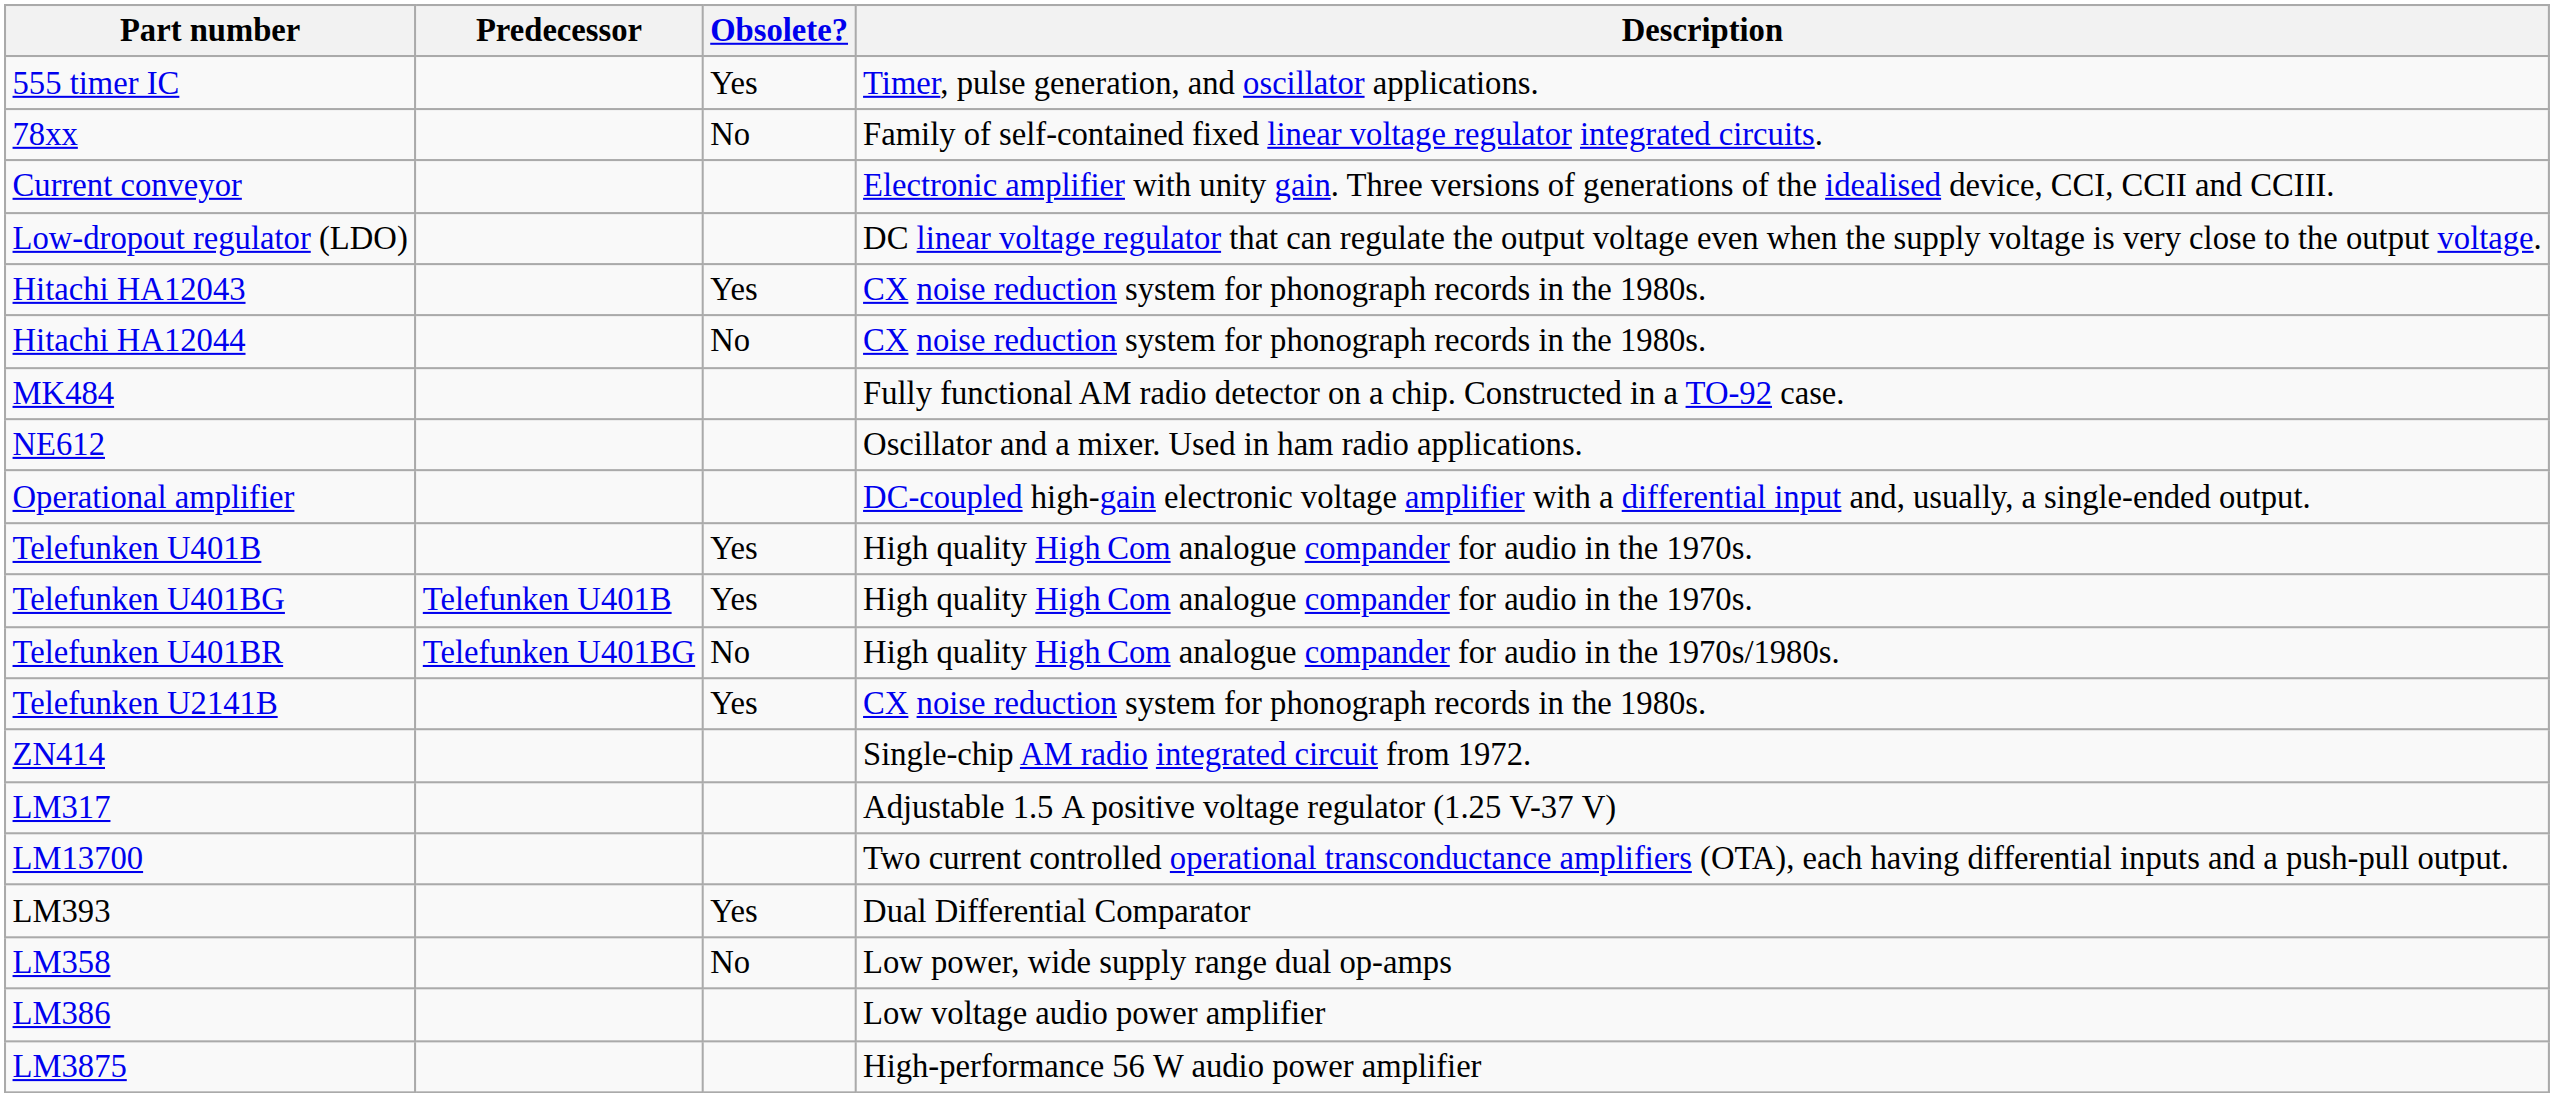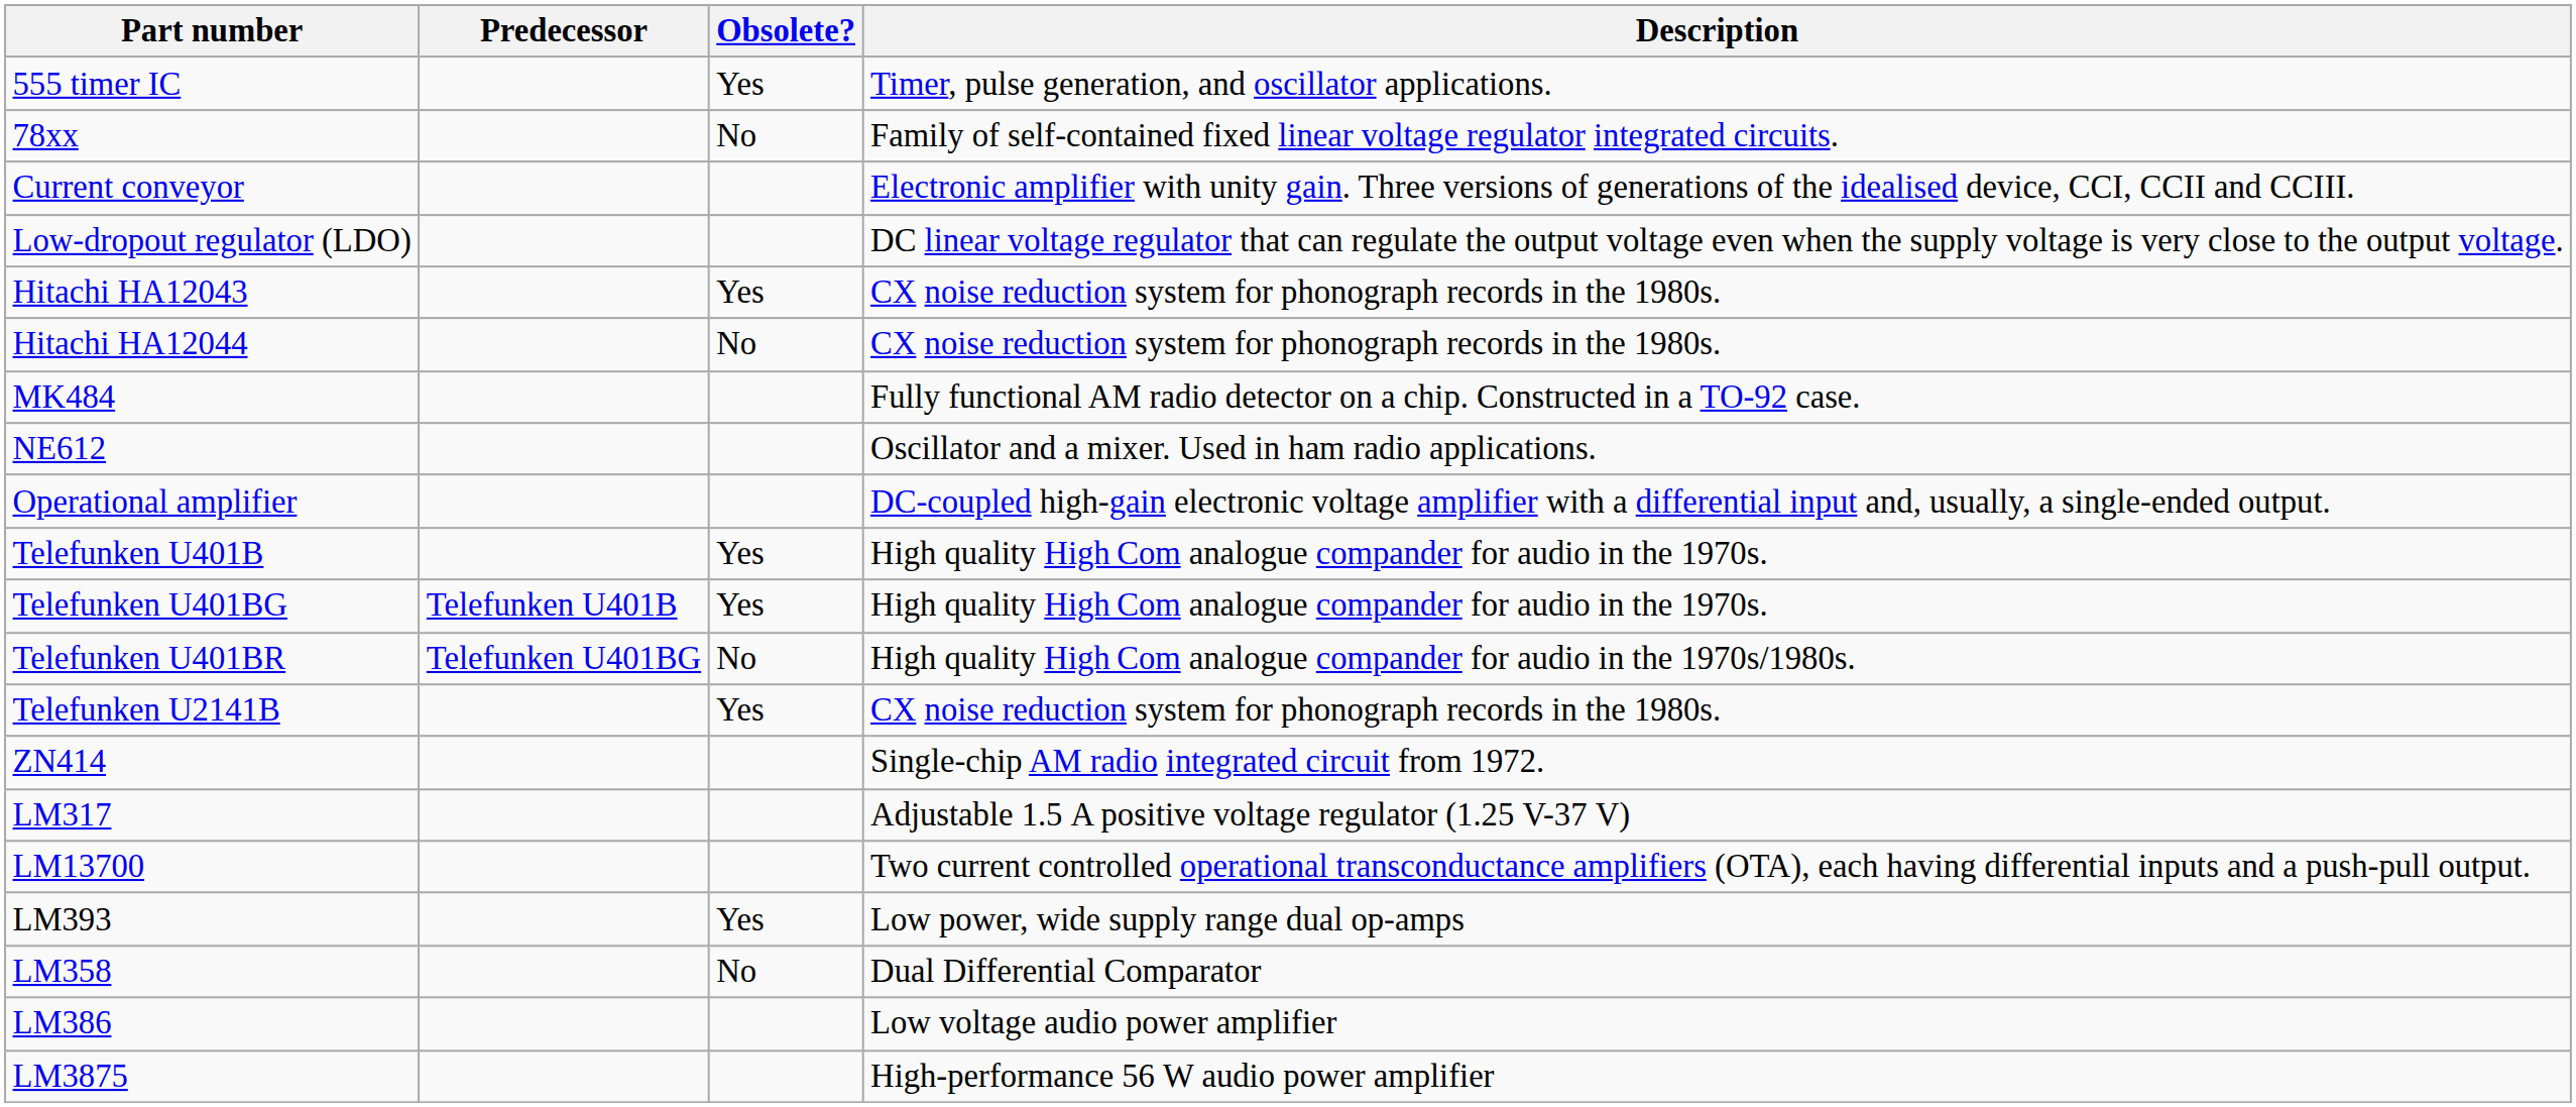 <table class="wikitable">
 <tr>
 <th>Part number</th>
 <th>Predecessor</th>
 <th><a href='#'>Obsolete?</a></th>
 <th>Description</th>
 </tr>
 <tr>
 <td> <a href='#'>555 timer IC</a></td>
 <td></td>
 <td> Yes</td>
 <td> <a href='#'>Timer</a>, pulse generation, and <a href='#'>oscillator</a> applications.</td>
 </tr>
 <tr>
 <td> <a href='#'>78xx</a></td>
 <td></td>
 <td>No</td>
 <td> Family of self-contained fixed <a href='#'>linear voltage regulator</a> <a href='#'>integrated circuits</a>.</td>
 </tr>
 <tr>
 <td> <a href='#'>Current conveyor</a></td>
 <td></td>
 <td></td>
 <td> <a href='#'>Electronic amplifier</a> with unity <a href='#'>gain</a>. Three versions of generations of the <a href='#'>idealised</a> device, CCI, CCII and CCIII.</td>
 </tr>
 <tr>
 <td> <a href='#'>Low-dropout regulator</a> (LDO)</td>
 <td></td>
 <td></td>
 <td> DC <a href='#'>linear voltage regulator</a> that can regulate the output voltage even when the supply voltage is very close to the output <a href='#'>voltage</a>.</td>
 </tr>
 <tr>
 <td> <a href='#'>Hitachi HA12043</a></td>
 <td></td>
 <td> Yes</td>
 <td> <a href='#'>CX</a> <a href='#'>noise reduction</a> system for phonograph records in the 1980s.</td>
 </tr>
 <tr>
 <td> <a href='#'>Hitachi HA12044</a></td>
 <td></td>
 <td>No</td>
 <td> <a href='#'>CX</a> <a href='#'>noise reduction</a> system for phonograph records in the 1980s.</td>
 </tr>
 <tr>
 <td> <a href='#'>MK484</a></td>
 <td></td>
 <td></td>
 <td> Fully functional AM radio detector on a chip.  Constructed in a <a href='#'>TO-92</a> case.</td>
 </tr>
 <tr>
 <td> <a href='#'>NE612</a></td>
 <td></td>
 <td></td>
 <td> Oscillator and a mixer. Used in ham radio applications.</td>
 </tr>
 <tr>
 <td> <a href='#'>Operational amplifier</a></td>
 <td></td>
 <td></td>
 <td> <a href='#'>DC-coupled</a> high-<a href='#'>gain</a> electronic voltage <a href='#'>amplifier</a> with a <a href='#'>differential input</a> and, usually, a single-ended output.</td>
 </tr>
 <tr>
 <td> <a href='#'>Telefunken U401B</a></td>
 <td></td>
 <td> Yes</td>
 <td> High quality <a href='#'>High&thinsp;Com</a> analogue <a href='#'>compander</a> for audio in the 1970s.</td>
 </tr>
 <tr>
 <td> <a href='#'>Telefunken U401BG</a></td>
 <td> <a href='#'>Telefunken U401B</a></td>
 <td> Yes</td>
 <td> High quality <a href='#'>High&thinsp;Com</a> analogue <a href='#'>compander</a> for audio in the 1970s.</td>
 </tr>
 <tr>
 <td> <a href='#'>Telefunken U401BR</a></td>
 <td> <a href='#'>Telefunken U401BG</a></td>
 <td>No</td>
 <td> High quality <a href='#'>High&thinsp;Com</a> analogue <a href='#'>compander</a> for audio in the 1970s/1980s.</td>
 </tr>
 <tr>
 <td> <a href='#'>Telefunken U2141B</a></td>
 <td></td>
 <td> Yes</td>
 <td> <a href='#'>CX</a> <a href='#'>noise reduction</a> system for phonograph records in the 1980s.</td>
 </tr>
 <tr>
 <td> <a href='#'>ZN414</a></td>
 <td></td>
 <td></td>
 <td> Single-chip <a href='#'>AM radio</a> <a href='#'>integrated circuit</a> from 1972.</td>
 </tr>
 <tr>
 <td> <a href='#'>LM317</a></td>
 <td></td>
 <td></td>
 <td> Adjustable 1.5 A positive voltage regulator (1.25 V-37 V)</td>
 </tr>
 <tr>
 <td> <a href='#'>LM13700</a></td>
 <td></td>
 <td></td>
 <td> Two current controlled <a href='#'>operational transconductance amplifiers</a> (OTA), each having differential inputs and a push-pull output.</td>
 </tr>
 <tr>
 <td>LM393</td>
 <td></td>
 <td> Yes</td>
-<td>Dual Differential Comparator</td>
+<td> Low power, wide supply range dual op-amps</td>
 </tr>
 <tr>
 <td> <a href='#'>LM358</a></td>
 <td></td>
 <td>No</td>
-<td> Low power, wide supply range dual op-amps</td>
+<td>Dual Differential Comparator</td>
 </tr>
 <tr>
 <td> <a href='#'>LM386</a></td>
 <td></td>
 <td></td>
 <td> Low voltage audio power amplifier</td>
 </tr>
 <tr>
 <td> <a href='#'>LM3875</a></td>
 <td></td>
 <td></td>
 <td> High-performance 56 W audio power amplifier</td>
 </tr>
 </table>
